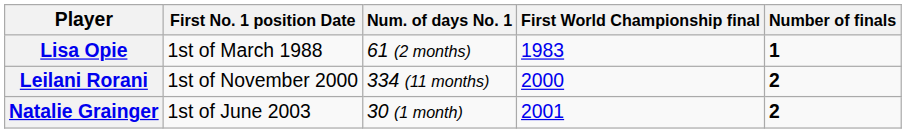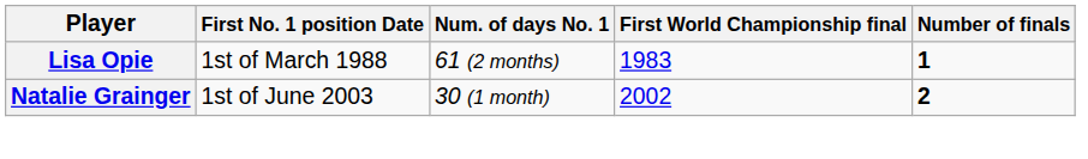 <table class="wikitable">
 <tr>
 <th scope="col">Player</th>
 <th scope="col"><small>First No. 1 position Date</small></th>
 <th scope="col"><small>Num. of days No. 1</small></th>
 <th scope="col"><small>First World Championship final</small></th>
 <th scope="col"><small>Number of finals</small></th>
 </tr>
 <tr>
 <th scope="row"> <a href='#'>Lisa Opie</a></th>
 <td>1st of March 1988</td>
 <td><em>61 <small>(2 months)</small></em></td>
 <td><a href='#'>1983</a> </td>
 <td><strong>1</strong></td>
 </tr>
 <tr>
-<th scope="row"> <a href='#'>Leilani Rorani</a></th>
-<td>1st of November 2000</td>
-<td><em>334 <small>(11 months)</small></em></td>
-<td><a href='#'>2000</a>  </td>
-<td><strong>2</strong></td>
-</tr>
-<tr>
 <th scope="row"> <a href='#'>Natalie Grainger</a></th>
 <td>1st of June 2003</td>
 <td><em>30 <small>(1 month)</small></em></td>
-<td><a href='#'>2001</a> </td>
+<td><a href='#'>2002</a> </td>
 <td><strong>2</strong></td>
 </tr>
 </table>
